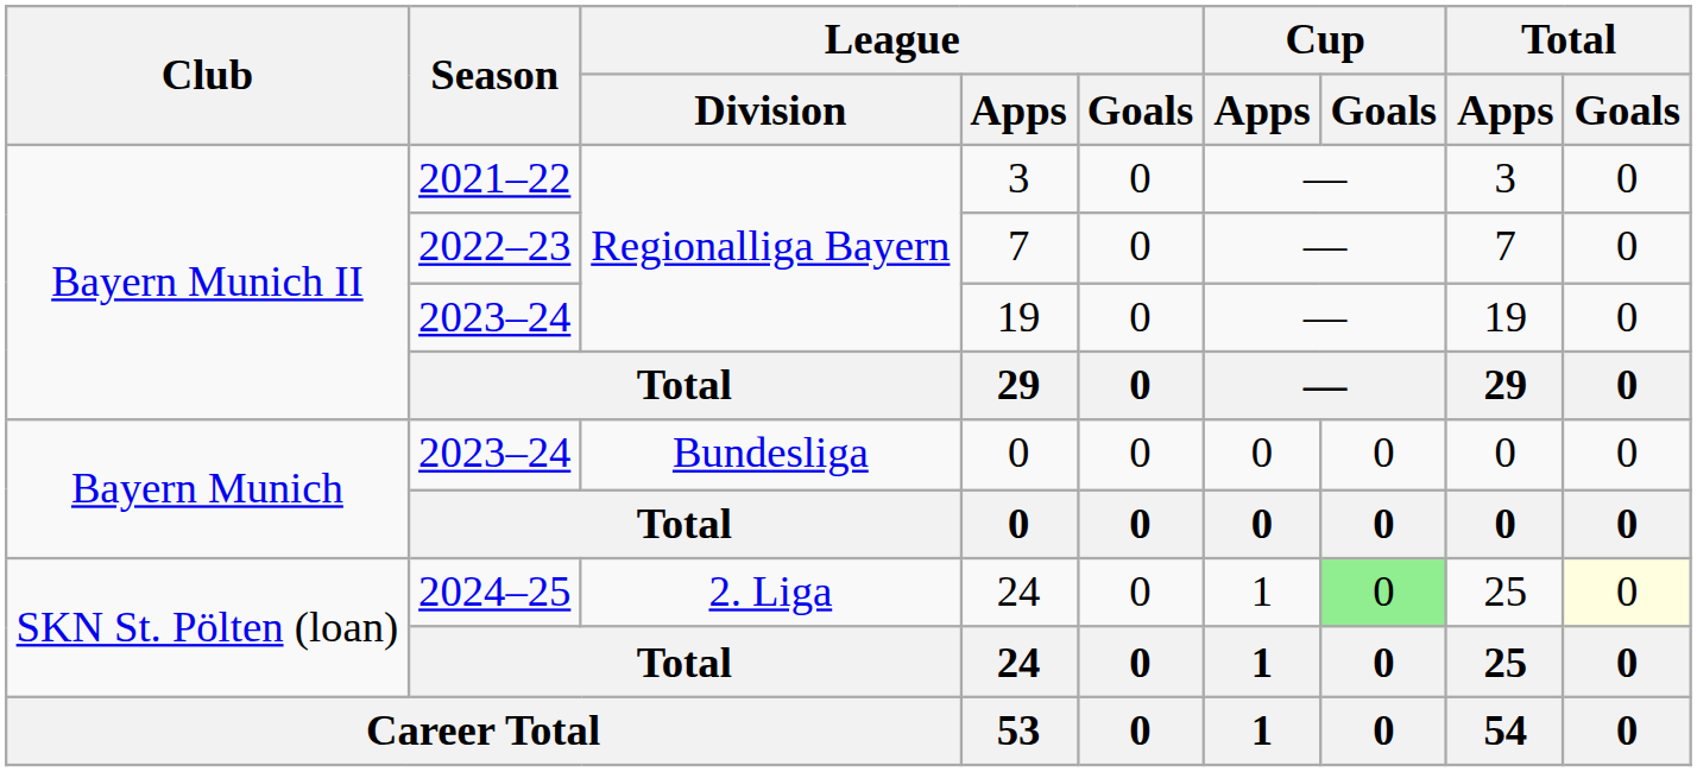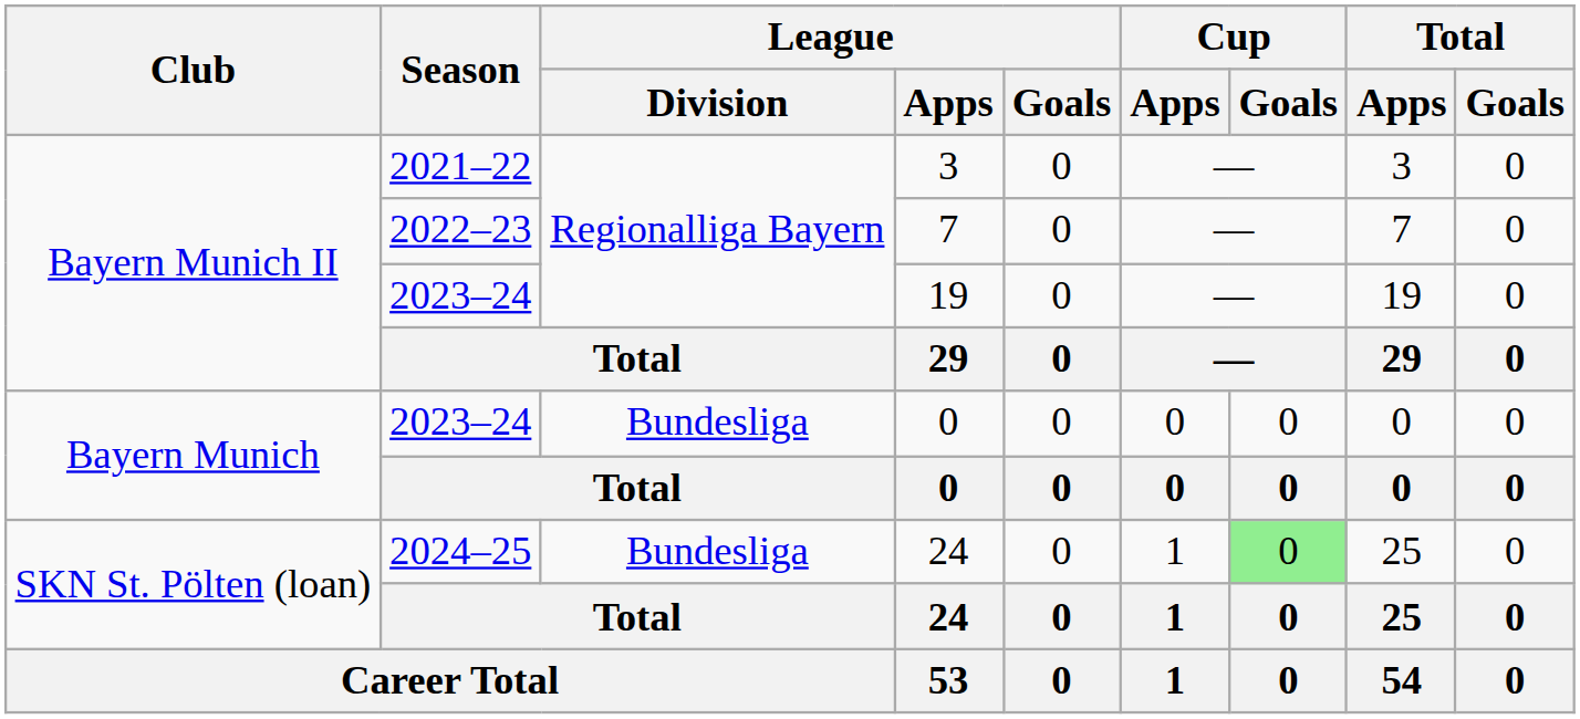 <table class="wikitable" Style="text-align: center">
 <tr>
 <th rowspan="2">Club</th>
 <th rowspan="2">Season</th>
 <th colspan="3">League</th>
 <th colspan="2">Cup</th>
 <th colspan="2">Total</th>
 </tr>
 <tr>
 <th>Division</th>
 <th>Apps</th>
 <th>Goals</th>
 <th>Apps</th>
 <th>Goals</th>
 <th>Apps</th>
 <th>Goals</th>
 </tr>
 <tr>
 <td rowspan="4"><a href='#'>Bayern Munich II</a></td>
 <td><a href='#'>2021–22</a></td>
 <td rowspan="3"><a href='#'>Regionalliga Bayern</a></td>
 <td>3</td>
 <td>0</td>
 <td colspan="2">—</td>
 <td>3</td>
 <td>0</td>
 </tr>
 <tr>
 <td><a href='#'>2022–23</a></td>
 <td>7</td>
 <td>0</td>
 <td colspan="2">—</td>
 <td>7</td>
 <td>0</td>
 </tr>
 <tr>
 <td><a href='#'>2023–24</a></td>
 <td>19</td>
 <td>0</td>
 <td colspan="2">—</td>
 <td>19</td>
 <td>0</td>
 </tr>
 <tr>
 <th colspan="2">Total</th>
 <th>29</th>
 <th>0</th>
 <th colspan="2">—</th>
 <th>29</th>
 <th>0</th>
 </tr>
 <tr>
 <td rowspan="2"><a href='#'>Bayern Munich</a></td>
 <td><a href='#'>2023–24</a></td>
 <td><a href='#'>Bundesliga</a></td>
 <td>0</td>
 <td>0</td>
 <td>0</td>
 <td>0</td>
 <td>0</td>
 <td>0</td>
 </tr>
 <tr>
 <th colspan="2">Total</th>
 <th>0</th>
 <th>0</th>
 <th>0</th>
 <th>0</th>
 <th>0</th>
 <th>0</th>
 </tr>
 <tr>
 <td rowspan="2"><a href='#'>SKN St. Pölten</a> (loan)</td>
 <td><a href='#'>2024–25</a></td>
-<td><a href='#'>2. Liga</a></td>
+<td><a href='#'>Bundesliga</a></td>
 <td>24</td>
 <td>0</td>
 <td>1</td>
 <td style="background: lightgreen;">0</td>
 <td>25</td>
-<td style="background: lightyellow;">0</td>
+<td>0</td>
 </tr>
 <tr>
 <th colspan="2">Total</th>
 <th>24</th>
 <th>0</th>
 <th>1</th>
 <th>0</th>
 <th>25</th>
 <th>0</th>
 </tr>
 <tr>
 <th colspan="3">Career Total</th>
 <th>53</th>
 <th>0</th>
 <th>1</th>
 <th>0</th>
 <th>54</th>
 <th>0</th>
 </tr>
 </table>
